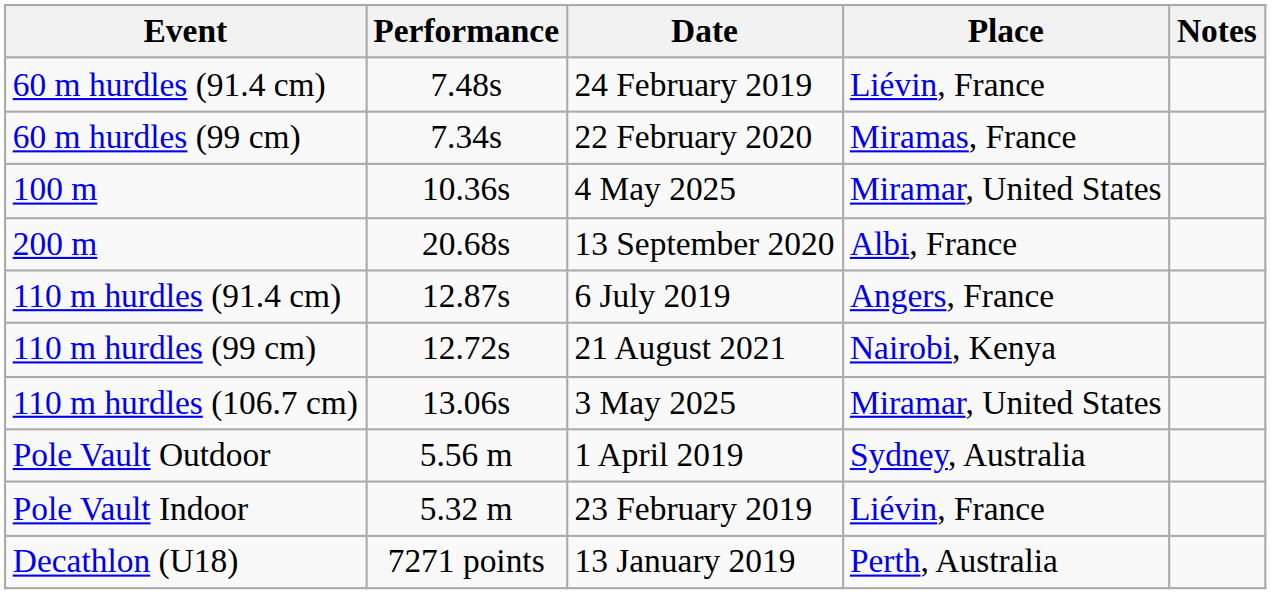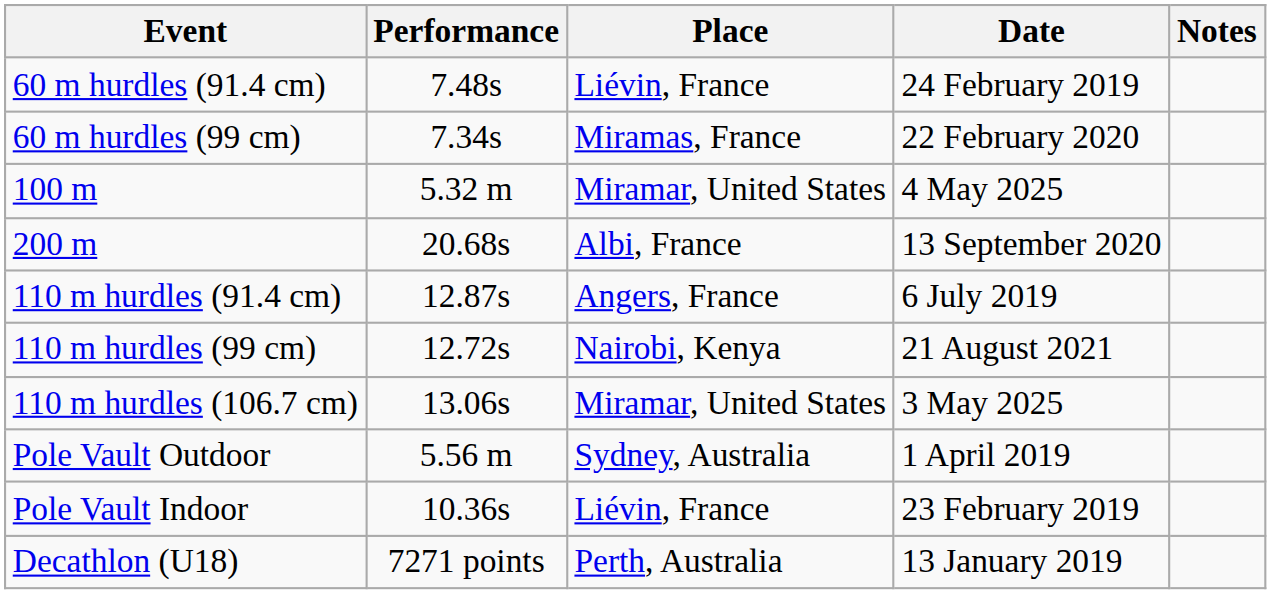 <table class="wikitable">
 <tr>
 <th scope=col>Event</th>
 <th scope=col>Performance</th>
+<th scope=col>Place</th>
 <th scope=col>Date</th>
-<th scope=col>Place</th>
 <th scope=col>Notes</th>
 </tr>
 <tr>
 <td><a href='#'>60 m hurdles</a> (91.4 cm)</td>
 <td align="center">7.48s</td>
+<td><a href='#'>Liévin</a>, France</td>
 <td>24 February 2019</td>
-<td><a href='#'>Liévin</a>, France</td>
 <td></td>
 </tr>
 <tr>
 <td><a href='#'>60 m hurdles</a> (99 cm)</td>
 <td align="center">7.34s</td>
+<td><a href='#'>Miramas</a>, France</td>
 <td>22 February 2020</td>
-<td><a href='#'>Miramas</a>, France</td>
 <td></td>
 </tr>
 <tr>
 <td><a href='#'>100 m</a></td>
-<td align="center">10.36s</td>
+<td align="center">5.32 m</td>
+<td><a href='#'>Miramar</a>, United States</td>
 <td>4 May 2025</td>
-<td><a href='#'>Miramar</a>, United States</td>
 <td></td>
 </tr>
 <tr>
 <td><a href='#'>200 m</a></td>
 <td align="center">20.68s</td>
+<td><a href='#'>Albi</a>, France</td>
 <td>13 September 2020</td>
-<td><a href='#'>Albi</a>, France</td>
 <td></td>
 </tr>
 <tr>
 <td><a href='#'>110 m hurdles</a> (91.4 cm)</td>
 <td align="center">12.87s</td>
+<td><a href='#'>Angers</a>, France</td>
 <td>6 July 2019</td>
-<td><a href='#'>Angers</a>, France</td>
 <td></td>
 </tr>
 <tr>
 <td><a href='#'>110 m hurdles</a> (99 cm)</td>
 <td align="center">12.72s</td>
+<td><a href='#'>Nairobi</a>, Kenya</td>
 <td>21 August 2021</td>
-<td><a href='#'>Nairobi</a>, Kenya</td>
 <td></td>
 </tr>
 <tr>
 <td><a href='#'>110 m hurdles</a> (106.7 cm)</td>
 <td align="center">13.06s</td>
+<td><a href='#'>Miramar</a>, United States</td>
 <td>3 May 2025</td>
-<td><a href='#'>Miramar</a>, United States</td>
 <td></td>
 </tr>
 <tr>
 <td><a href='#'>Pole Vault</a> Outdoor</td>
 <td align="center">5.56 m</td>
+<td><a href='#'>Sydney</a>, Australia</td>
 <td>1 April 2019</td>
-<td><a href='#'>Sydney</a>, Australia</td>
 <td></td>
 </tr>
 <tr>
 <td><a href='#'>Pole Vault</a> Indoor</td>
-<td align="center">5.32 m</td>
+<td align="center">10.36s</td>
+<td><a href='#'>Liévin</a>, France</td>
 <td>23 February 2019</td>
-<td><a href='#'>Liévin</a>, France</td>
 <td></td>
 </tr>
 <tr>
 <td><a href='#'>Decathlon</a> (U18)</td>
 <td align="center">7271 points</td>
+<td><a href='#'>Perth</a>, Australia</td>
 <td>13 January 2019</td>
-<td><a href='#'>Perth</a>, Australia</td>
 <td></td>
 </tr>
 </table>
